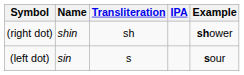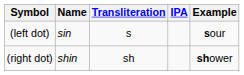 <table class="wikitable">
 <tr>
 <th>Symbol</th>
 <th>Name</th>
 <th><a href='#'>Transliteration</a></th>
 <th><a href='#'>IPA</a></th>
 <th>Example</th>
 </tr>
 <tr>
+<td style="text-align:center; padding-top:9px; padding-bottom:9px;"><span></span> (left dot)</td>
+<td><em>sin</em></td>
+<td style="text-align:center;">s</td>
+<td style="text-align:center;"></td>
+<td style="text-align:center;"><strong>s</strong>our</td>
+</tr>
+<tr>
 <td style="text-align:center; padding-top:9px; padding-bottom:9px;"><span></span> (right dot)</td>
 <td><em>shin</em></td>
 <td style="text-align:center;">sh</td>
 <td style="text-align:center;"></td>
 <td style="text-align:center;"><strong>sh</strong>ower</td>
 </tr>
-<tr>
-<td style="text-align:center; padding-top:9px; padding-bottom:9px;"><span></span> (left dot)</td>
-<td><em>sin</em></td>
-<td style="text-align:center;">s</td>
-<td style="text-align:center;"></td>
-<td style="text-align:center;"><strong>s</strong>our</td>
-</tr>
 </table>
